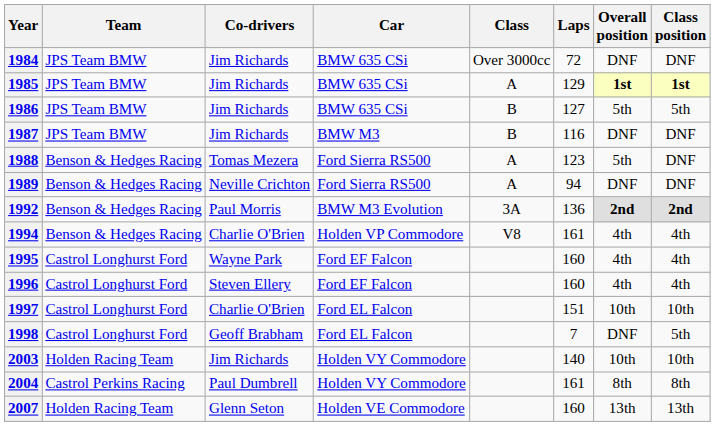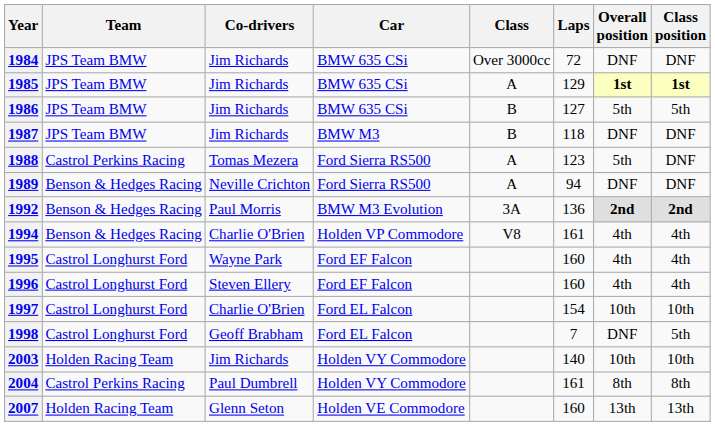 <table class="wikitable" style="text-align:center; font-size:90%">
 <tr>
 <th>Year</th>
 <th>Team</th>
 <th>Co-drivers</th>
 <th>Car</th>
 <th>Class</th>
 <th>Laps</th>
 <th>Overall<br>position</th>
 <th>Class<br>position</th>
 </tr>
 <tr>
 <th><a href='#'>1984</a></th>
 <td align="left"> <a href='#'>JPS Team BMW</a></td>
 <td align="left"> <a href='#'>Jim Richards</a></td>
 <td align="left"><a href='#'>BMW 635 CSi</a></td>
 <td>Over 3000cc</td>
 <td>72</td>
 <td>DNF</td>
 <td>DNF</td>
 </tr>
 <tr>
 <th><a href='#'>1985</a></th>
 <td align="left"> <a href='#'>JPS Team BMW</a></td>
 <td align="left"> <a href='#'>Jim Richards</a></td>
 <td align="left"><a href='#'>BMW 635 CSi</a></td>
 <td>A</td>
 <td>129</td>
 <td style="background:#fbffbf;"><strong>1st</strong></td>
 <td style="background:#fbffbf;"><strong>1st</strong></td>
 </tr>
 <tr>
 <th><a href='#'>1986</a></th>
 <td align="left"> <a href='#'>JPS Team BMW</a></td>
 <td align="left"> <a href='#'>Jim Richards</a></td>
 <td align="left"><a href='#'>BMW 635 CSi</a></td>
 <td>B</td>
 <td>127</td>
 <td>5th</td>
 <td>5th</td>
 </tr>
 <tr>
 <th><a href='#'>1987</a></th>
 <td align="left"> <a href='#'>JPS Team BMW</a></td>
 <td align="left"> <a href='#'>Jim Richards</a></td>
 <td align="left"><a href='#'>BMW M3</a></td>
 <td>B</td>
-<td>116</td>
+<td>118</td>
 <td>DNF</td>
 <td>DNF</td>
 </tr>
 <tr>
 <th><a href='#'>1988</a></th>
-<td align="left"> <a href='#'>Benson & Hedges Racing</a></td>
+<td align="left"> <a href='#'>Castrol Perkins Racing</a></td>
 <td align="left"> <a href='#'>Tomas Mezera</a></td>
 <td align="left"><a href='#'>Ford Sierra RS500</a></td>
 <td>A</td>
 <td>123</td>
 <td>5th</td>
 <td>DNF</td>
 </tr>
 <tr>
 <th><a href='#'>1989</a></th>
 <td align="left"> <a href='#'>Benson & Hedges Racing</a></td>
 <td align="left"> <a href='#'>Neville Crichton</a></td>
 <td align="left"><a href='#'>Ford Sierra RS500</a></td>
 <td>A</td>
 <td>94</td>
 <td>DNF</td>
 <td>DNF</td>
 </tr>
 <tr>
 <th><a href='#'>1992</a></th>
 <td align="left"> <a href='#'>Benson & Hedges Racing</a></td>
 <td align="left"> <a href='#'>Paul Morris</a></td>
 <td align="left"><a href='#'>BMW M3 Evolution</a></td>
 <td>3A</td>
 <td>136</td>
 <td style="background:#dfdfdf;"><strong>2nd</strong></td>
 <td style="background:#dfdfdf;"><strong>2nd</strong></td>
 </tr>
 <tr>
 <th><a href='#'>1994</a></th>
 <td align="left"> <a href='#'>Benson & Hedges Racing</a></td>
 <td align="left"> <a href='#'>Charlie O'Brien</a></td>
 <td align="left"><a href='#'>Holden VP Commodore</a></td>
 <td>V8</td>
 <td>161</td>
 <td>4th</td>
 <td>4th</td>
 </tr>
 <tr>
 <th><a href='#'>1995</a></th>
 <td align="left"> <a href='#'>Castrol Longhurst Ford</a></td>
 <td align="left"> <a href='#'>Wayne Park</a></td>
 <td align="left"><a href='#'>Ford EF Falcon</a></td>
 <td></td>
 <td>160</td>
 <td>4th</td>
 <td>4th</td>
 </tr>
 <tr>
 <th><a href='#'>1996</a></th>
 <td align="left"> <a href='#'>Castrol Longhurst Ford</a></td>
 <td align="left"> <a href='#'>Steven Ellery</a></td>
 <td align="left"><a href='#'>Ford EF Falcon</a></td>
 <td></td>
 <td>160</td>
 <td>4th</td>
 <td>4th</td>
 </tr>
 <tr>
 <th><a href='#'>1997</a></th>
 <td align="left"> <a href='#'>Castrol Longhurst Ford</a></td>
 <td align="left"> <a href='#'>Charlie O'Brien</a></td>
 <td align="left"><a href='#'>Ford EL Falcon</a></td>
 <td></td>
-<td>151</td>
+<td>154</td>
 <td>10th</td>
 <td>10th</td>
 </tr>
 <tr>
 <th><a href='#'>1998</a></th>
 <td align="left"> <a href='#'>Castrol Longhurst Ford</a></td>
 <td align="left"> <a href='#'>Geoff Brabham</a></td>
 <td align="left"><a href='#'>Ford EL Falcon</a></td>
 <td></td>
 <td>7</td>
 <td>DNF</td>
 <td>5th</td>
 </tr>
 <tr>
 <th><a href='#'>2003</a></th>
 <td align="left"> <a href='#'>Holden Racing Team</a></td>
 <td align="left"> <a href='#'>Jim Richards</a></td>
 <td align="left"><a href='#'>Holden VY Commodore</a></td>
 <td></td>
 <td>140</td>
 <td>10th</td>
 <td>10th</td>
 </tr>
 <tr>
 <th><a href='#'>2004</a></th>
 <td align="left"> <a href='#'>Castrol Perkins Racing</a></td>
 <td align="left"> <a href='#'>Paul Dumbrell</a></td>
 <td align="left"><a href='#'>Holden VY Commodore</a></td>
 <td></td>
 <td>161</td>
 <td>8th</td>
 <td>8th</td>
 </tr>
 <tr>
 <th><a href='#'>2007</a></th>
 <td align="left"> <a href='#'>Holden Racing Team</a></td>
 <td align="left"> <a href='#'>Glenn Seton</a></td>
 <td align="left"><a href='#'>Holden VE Commodore</a></td>
 <td></td>
 <td>160</td>
 <td>13th</td>
 <td>13th</td>
 </tr>
 </table>
